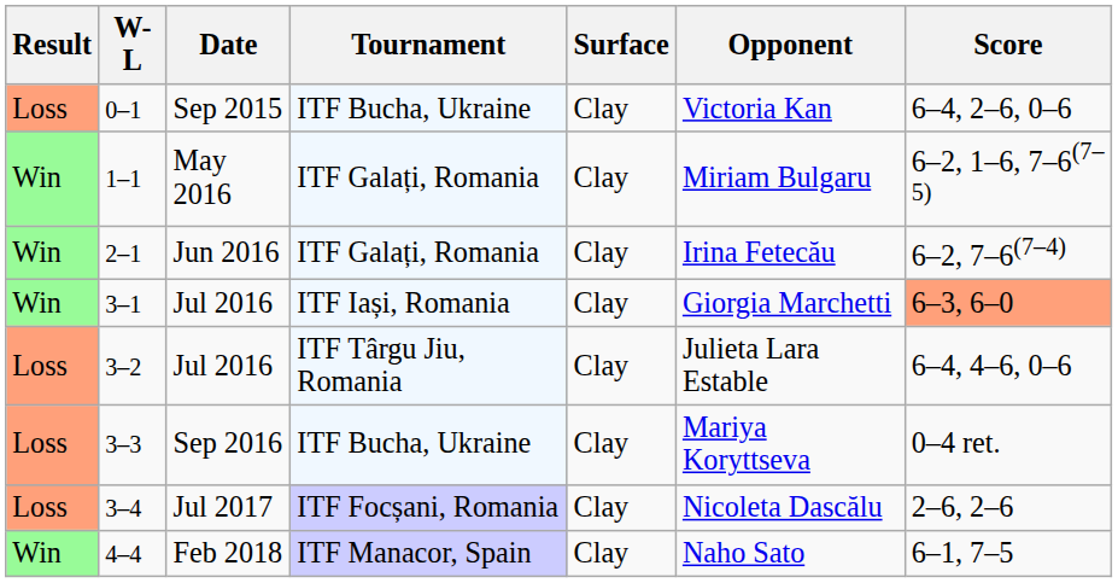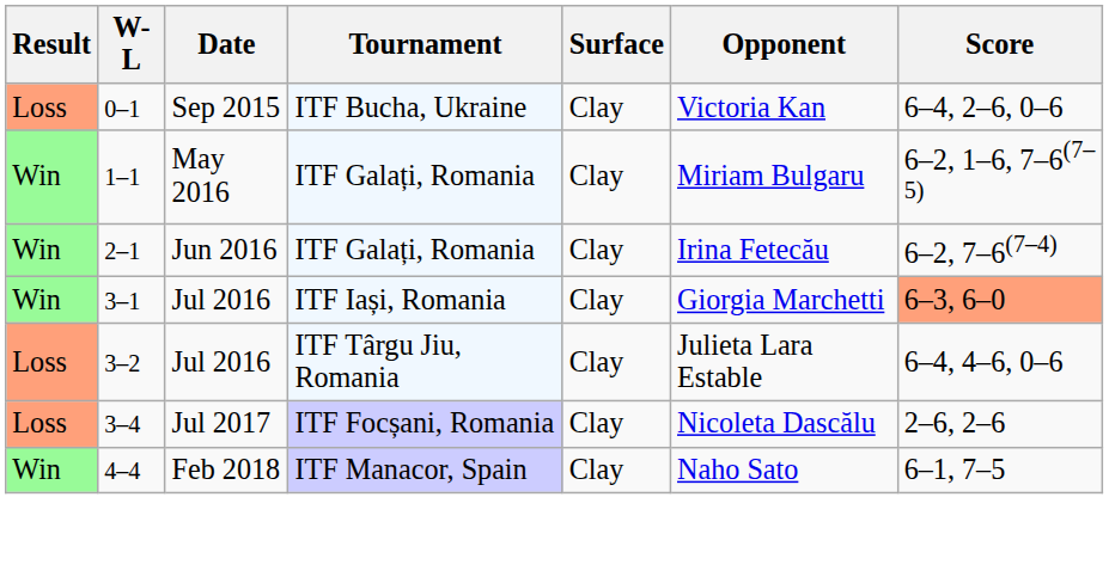 <table class="sortable wikitable">
 <tr>
 <th>Result</th>
 <th class="unsortable">W-L</th>
 <th>Date</th>
 <th>Tournament</th>
 <th>Surface</th>
 <th>Opponent</th>
 <th class="unsortable">Score</th>
 </tr>
 <tr>
 <td style="background:#ffa07a;">Loss</td>
 <td><small>0–1</small></td>
 <td>Sep 2015</td>
 <td style="background:#f0f8ff;">ITF Bucha, Ukraine</td>
 <td>Clay</td>
 <td> <a href='#'>Victoria Kan</a></td>
 <td>6–4, 2–6, 0–6</td>
 </tr>
 <tr>
 <td style="background:#98fb98;">Win</td>
 <td><small>1–1</small></td>
 <td>May 2016</td>
 <td style="background:#f0f8ff;">ITF Galați, Romania</td>
 <td>Clay</td>
 <td> <a href='#'>Miriam Bulgaru</a></td>
 <td>6–2, 1–6, 7–6<sup>(7–5)</sup></td>
 </tr>
 <tr>
 <td style="background:#98fb98;">Win</td>
 <td><small>2–1</small></td>
 <td>Jun 2016</td>
 <td style="background:#f0f8ff;">ITF Galați, Romania</td>
 <td>Clay</td>
 <td> <a href='#'>Irina Fetecău</a></td>
 <td>6–2, 7–6<sup>(7–4)</sup></td>
 </tr>
 <tr>
 <td style="background:#98fb98;">Win</td>
 <td><small>3–1</small></td>
 <td>Jul 2016</td>
 <td style="background:#f0f8ff;">ITF Iași, Romania</td>
 <td>Clay</td>
 <td> <a href='#'>Giorgia Marchetti</a></td>
 <td style="background: lightsalmon;">6–3, 6–0</td>
 </tr>
 <tr>
 <td style="background:#ffa07a;">Loss</td>
 <td><small>3–2</small></td>
 <td>Jul 2016</td>
 <td style="background:#f0f8ff;">ITF Târgu Jiu, Romania</td>
 <td>Clay</td>
 <td> Julieta Lara Estable</td>
 <td>6–4, 4–6, 0–6</td>
 </tr>
 <tr>
 <td style="background:#ffa07a;">Loss</td>
-<td><small>3–3</small></td>
-<td>Sep 2016</td>
-<td style="background:#f0f8ff;">ITF Bucha, Ukraine</td>
-<td>Clay</td>
-<td> <a href='#'>Mariya Koryttseva</a></td>
-<td>0–4 ret.</td>
-</tr>
-<tr>
-<td style="background:#ffa07a;">Loss</td>
 <td><small>3–4</small></td>
 <td>Jul 2017</td>
 <td style="background:#ccccff;">ITF Focșani, Romania</td>
 <td>Clay</td>
 <td> <a href='#'>Nicoleta Dascălu</a></td>
 <td>2–6, 2–6</td>
 </tr>
 <tr>
 <td style="background:#98fb98;">Win</td>
 <td><small>4–4</small></td>
 <td>Feb 2018</td>
 <td style="background:#ccccff;">ITF Manacor, Spain</td>
 <td>Clay</td>
 <td> <a href='#'>Naho Sato</a></td>
 <td>6–1, 7–5</td>
 </tr>
 </table>
